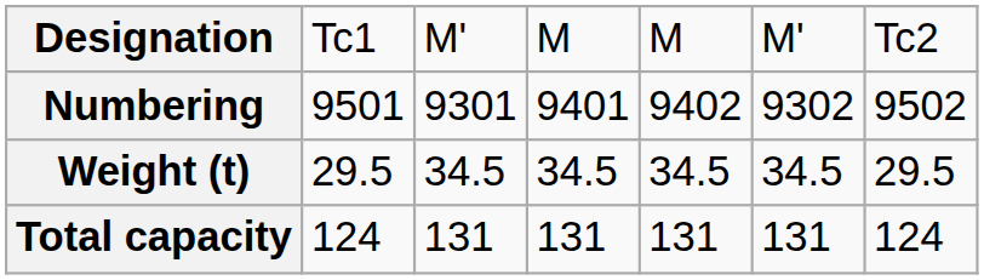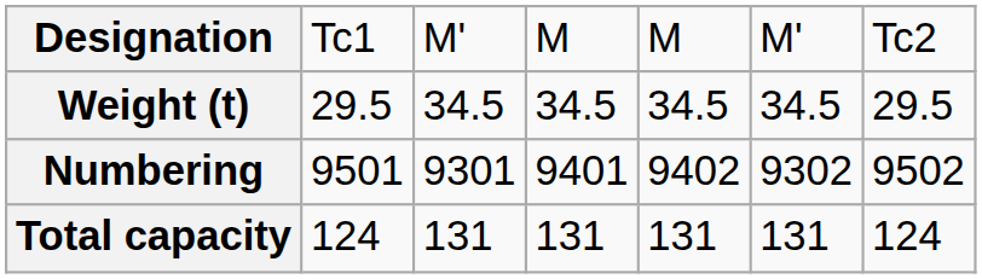 <table class="wikitable">
 <tr>
 <th>Designation</th>
 <td>Tc1</td>
 <td>M'</td>
 <td>M</td>
 <td>M</td>
 <td>M'</td>
 <td>Tc2</td>
 </tr>
 <tr>
+<th>Weight (t)</th>
+<td>29.5</td>
+<td>34.5</td>
+<td>34.5</td>
+<td>34.5</td>
+<td>34.5</td>
+<td>29.5</td>
+</tr>
+<tr>
 <th>Numbering</th>
 <td>9501</td>
 <td>9301</td>
 <td>9401</td>
 <td>9402</td>
 <td>9302</td>
 <td>9502</td>
-</tr>
-<tr>
-<th>Weight (t)</th>
-<td>29.5</td>
-<td>34.5</td>
-<td>34.5</td>
-<td>34.5</td>
-<td>34.5</td>
-<td>29.5</td>
 </tr>
 <tr>
 <th>Total capacity</th>
 <td>124</td>
 <td>131</td>
 <td>131</td>
 <td>131</td>
 <td>131</td>
 <td>124</td>
 </tr>
 </table>
